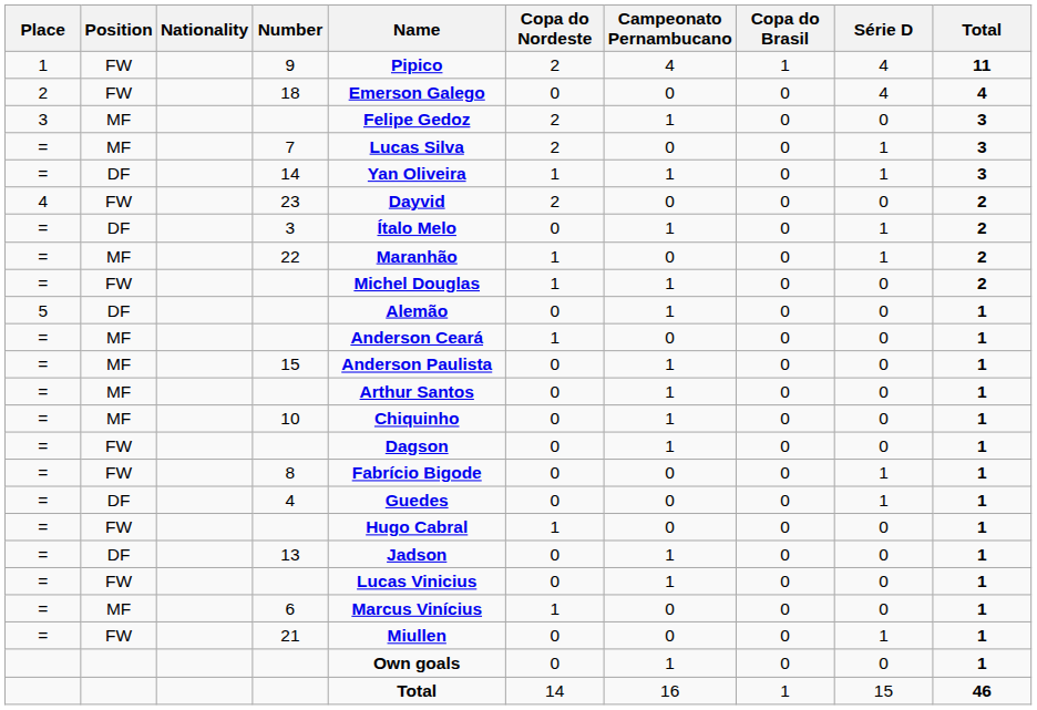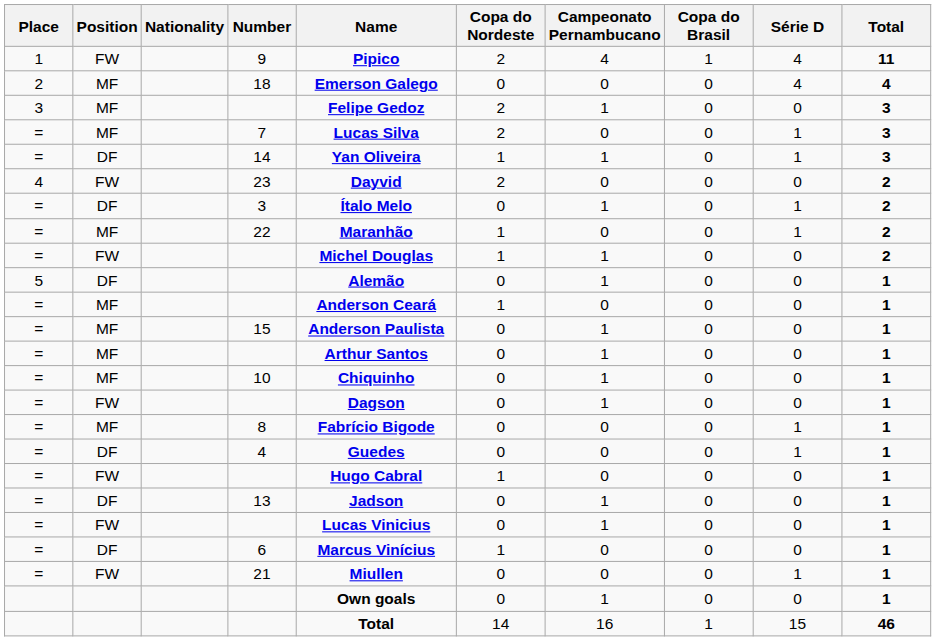 <table class="wikitable" style="font-size: 95%; text-align: center;">
 <tr>
 <th width=60>Place</th>
 <th width=60>Position</th>
 <th width=60>Nationality</th>
 <th width=60>Number</th>
 <th width=150>Name</th>
 <th width=80>Copa do Nordeste</th>
 <th width=80>Campeonato Pernambucano</th>
 <th width=80>Copa do Brasil</th>
 <th width=80>Série D</th>
 <th width=80>Total</th>
 </tr>
 <tr>
 <td>1</td>
 <td>FW</td>
 <td></td>
 <td>9</td>
 <td><strong><a href='#'>Pipico</a></strong></td>
 <td>2</td>
 <td>4</td>
 <td>1</td>
 <td>4</td>
 <td><strong>11</strong></td>
 </tr>
 <tr>
 <td>2</td>
-<td>FW</td>
+<td>MF</td>
 <td></td>
 <td>18</td>
 <td><strong><a href='#'>Emerson Galego</a></strong></td>
 <td>0</td>
 <td>0</td>
 <td>0</td>
 <td>4</td>
 <td><strong>4</strong></td>
 </tr>
 <tr>
 <td>3</td>
 <td>MF</td>
 <td></td>
 <td></td>
 <td><strong><a href='#'>Felipe Gedoz</a></strong></td>
 <td>2</td>
 <td>1</td>
 <td>0</td>
 <td>0</td>
 <td><strong>3</strong></td>
 </tr>
 <tr>
 <td>=</td>
 <td>MF</td>
 <td></td>
 <td>7</td>
 <td><strong><a href='#'>Lucas Silva</a></strong></td>
 <td>2</td>
 <td>0</td>
 <td>0</td>
 <td>1</td>
 <td><strong>3</strong></td>
 </tr>
 <tr>
 <td>=</td>
 <td>DF</td>
 <td></td>
 <td>14</td>
 <td><strong><a href='#'>Yan Oliveira</a></strong></td>
 <td>1</td>
 <td>1</td>
 <td>0</td>
 <td>1</td>
 <td><strong>3</strong></td>
 </tr>
 <tr>
 <td>4</td>
 <td>FW</td>
 <td></td>
 <td>23</td>
 <td><strong><a href='#'>Dayvid</a></strong></td>
 <td>2</td>
 <td>0</td>
 <td>0</td>
 <td>0</td>
 <td><strong>2</strong></td>
 </tr>
 <tr>
 <td>=</td>
 <td>DF</td>
 <td></td>
 <td>3</td>
 <td><strong><a href='#'>Ítalo Melo</a></strong></td>
 <td>0</td>
 <td>1</td>
 <td>0</td>
 <td>1</td>
 <td><strong>2</strong></td>
 </tr>
 <tr>
 <td>=</td>
 <td>MF</td>
 <td></td>
 <td>22</td>
 <td><strong><a href='#'>Maranhão</a></strong></td>
 <td>1</td>
 <td>0</td>
 <td>0</td>
 <td>1</td>
 <td><strong>2</strong></td>
 </tr>
 <tr>
 <td>=</td>
 <td>FW</td>
 <td></td>
 <td></td>
 <td><strong><a href='#'>Michel Douglas</a></strong></td>
 <td>1</td>
 <td>1</td>
 <td>0</td>
 <td>0</td>
 <td><strong>2</strong></td>
 </tr>
 <tr>
 <td>5</td>
 <td>DF</td>
 <td></td>
 <td></td>
 <td><strong><a href='#'>Alemão</a></strong></td>
 <td>0</td>
 <td>1</td>
 <td>0</td>
 <td>0</td>
 <td><strong>1</strong></td>
 </tr>
 <tr>
 <td>=</td>
 <td>MF</td>
 <td></td>
 <td></td>
 <td><strong><a href='#'>Anderson Ceará</a></strong></td>
 <td>1</td>
 <td>0</td>
 <td>0</td>
 <td>0</td>
 <td><strong>1</strong></td>
 </tr>
 <tr>
 <td>=</td>
 <td>MF</td>
 <td></td>
 <td>15</td>
 <td><strong><a href='#'>Anderson Paulista</a></strong></td>
 <td>0</td>
 <td>1</td>
 <td>0</td>
 <td>0</td>
 <td><strong>1</strong></td>
 </tr>
 <tr>
 <td>=</td>
 <td>MF</td>
 <td></td>
 <td></td>
 <td><strong><a href='#'>Arthur Santos</a></strong></td>
 <td>0</td>
 <td>1</td>
 <td>0</td>
 <td>0</td>
 <td><strong>1</strong></td>
 </tr>
 <tr>
 <td>=</td>
 <td>MF</td>
 <td></td>
 <td>10</td>
 <td><strong><a href='#'>Chiquinho</a></strong></td>
 <td>0</td>
 <td>1</td>
 <td>0</td>
 <td>0</td>
 <td><strong>1</strong></td>
 </tr>
 <tr>
 <td>=</td>
 <td>FW</td>
 <td></td>
 <td></td>
 <td><strong><a href='#'>Dagson</a></strong></td>
 <td>0</td>
 <td>1</td>
 <td>0</td>
 <td>0</td>
 <td><strong>1</strong></td>
 </tr>
 <tr>
 <td>=</td>
-<td>FW</td>
+<td>MF</td>
 <td></td>
 <td>8</td>
 <td><strong><a href='#'>Fabrício Bigode</a></strong></td>
 <td>0</td>
 <td>0</td>
 <td>0</td>
 <td>1</td>
 <td><strong>1</strong></td>
 </tr>
 <tr>
 <td>=</td>
 <td>DF</td>
 <td></td>
 <td>4</td>
 <td><strong><a href='#'>Guedes</a></strong></td>
 <td>0</td>
 <td>0</td>
 <td>0</td>
 <td>1</td>
 <td><strong>1</strong></td>
 </tr>
 <tr>
 <td>=</td>
 <td>FW</td>
 <td></td>
 <td></td>
 <td><strong><a href='#'>Hugo Cabral</a></strong></td>
 <td>1</td>
 <td>0</td>
 <td>0</td>
 <td>0</td>
 <td><strong>1</strong></td>
 </tr>
 <tr>
 <td>=</td>
 <td>DF</td>
 <td></td>
 <td>13</td>
 <td><strong><a href='#'>Jadson</a></strong></td>
 <td>0</td>
 <td>1</td>
 <td>0</td>
 <td>0</td>
 <td><strong>1</strong></td>
 </tr>
 <tr>
 <td>=</td>
 <td>FW</td>
 <td></td>
 <td></td>
 <td><strong><a href='#'>Lucas Vinicius</a></strong></td>
 <td>0</td>
 <td>1</td>
 <td>0</td>
 <td>0</td>
 <td><strong>1</strong></td>
 </tr>
 <tr>
 <td>=</td>
-<td>MF</td>
+<td>DF</td>
 <td></td>
 <td>6</td>
 <td><strong><a href='#'>Marcus Vinícius</a></strong></td>
 <td>1</td>
 <td>0</td>
 <td>0</td>
 <td>0</td>
 <td><strong>1</strong></td>
 </tr>
 <tr>
 <td>=</td>
 <td>FW</td>
 <td></td>
 <td>21</td>
 <td><strong><a href='#'>Miullen</a></strong></td>
 <td>0</td>
 <td>0</td>
 <td>0</td>
 <td>1</td>
 <td><strong>1</strong></td>
 </tr>
 <tr>
 <td></td>
 <td></td>
 <td></td>
 <td></td>
 <td><strong>Own goals</strong></td>
 <td>0</td>
 <td>1</td>
 <td>0</td>
 <td>0</td>
 <td><strong>1</strong></td>
 </tr>
 <tr>
 <td></td>
 <td></td>
 <td></td>
 <td></td>
 <td><strong>Total</strong></td>
 <td>14</td>
 <td>16</td>
 <td>1</td>
 <td>15</td>
 <td><strong>46</strong></td>
 </tr>
 </table>
